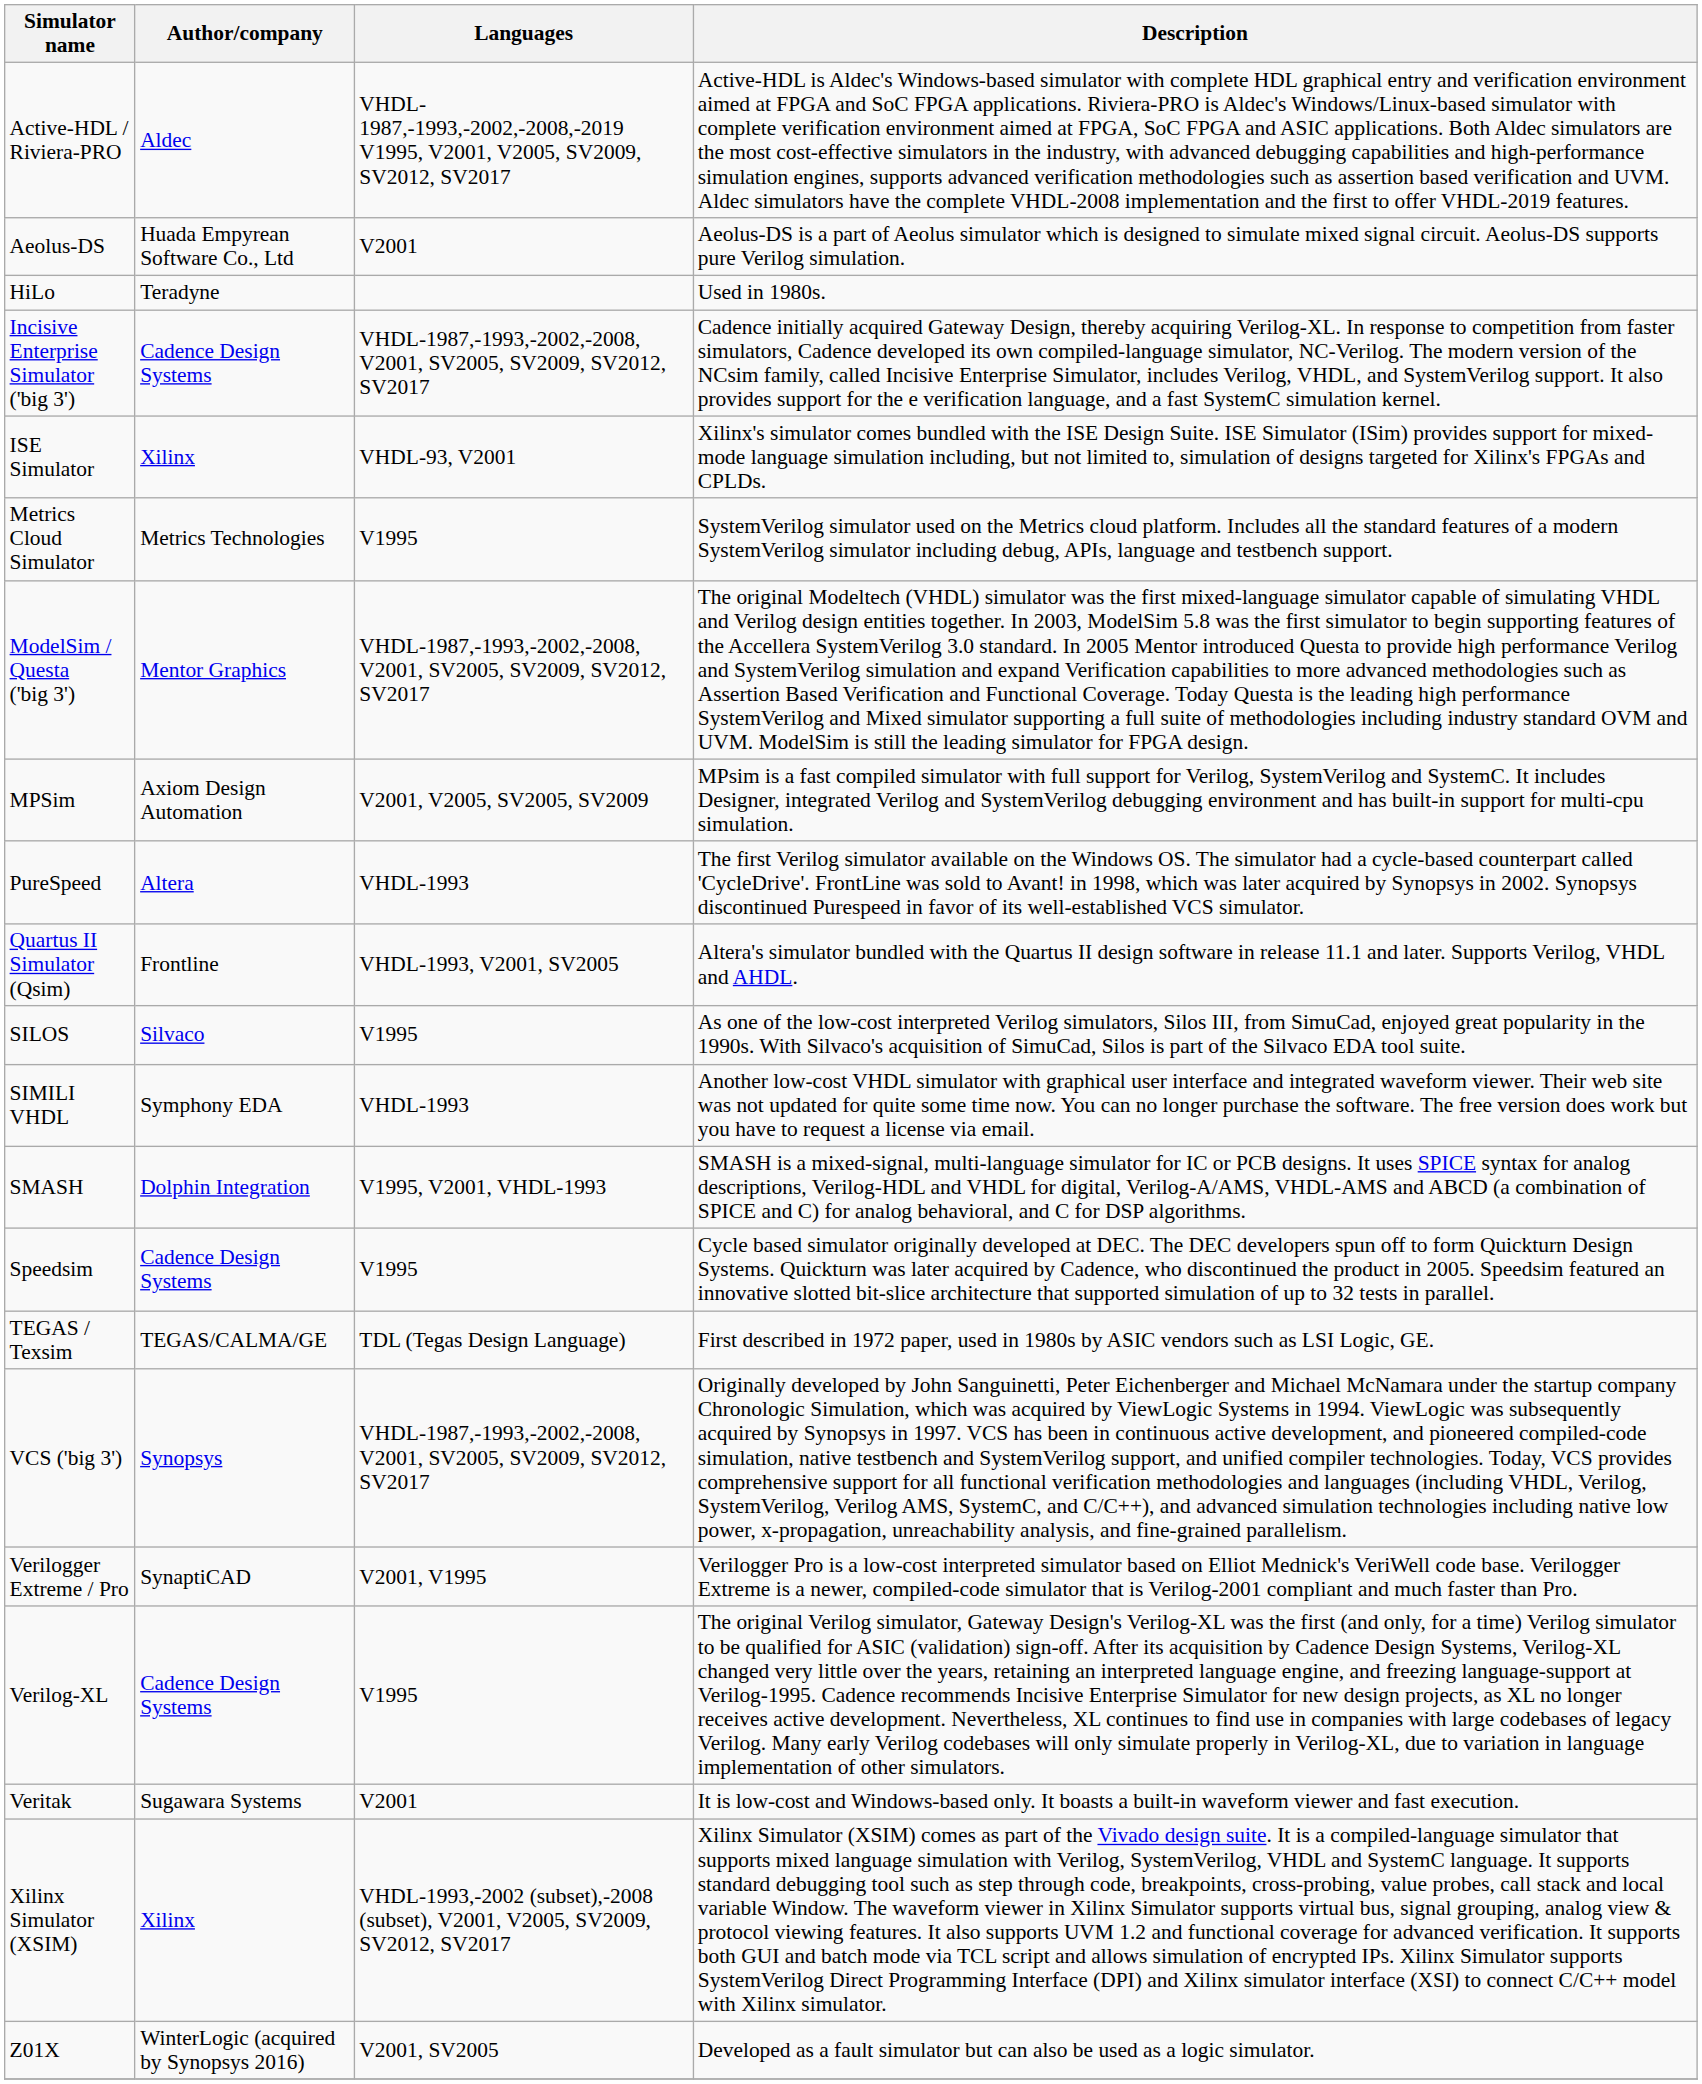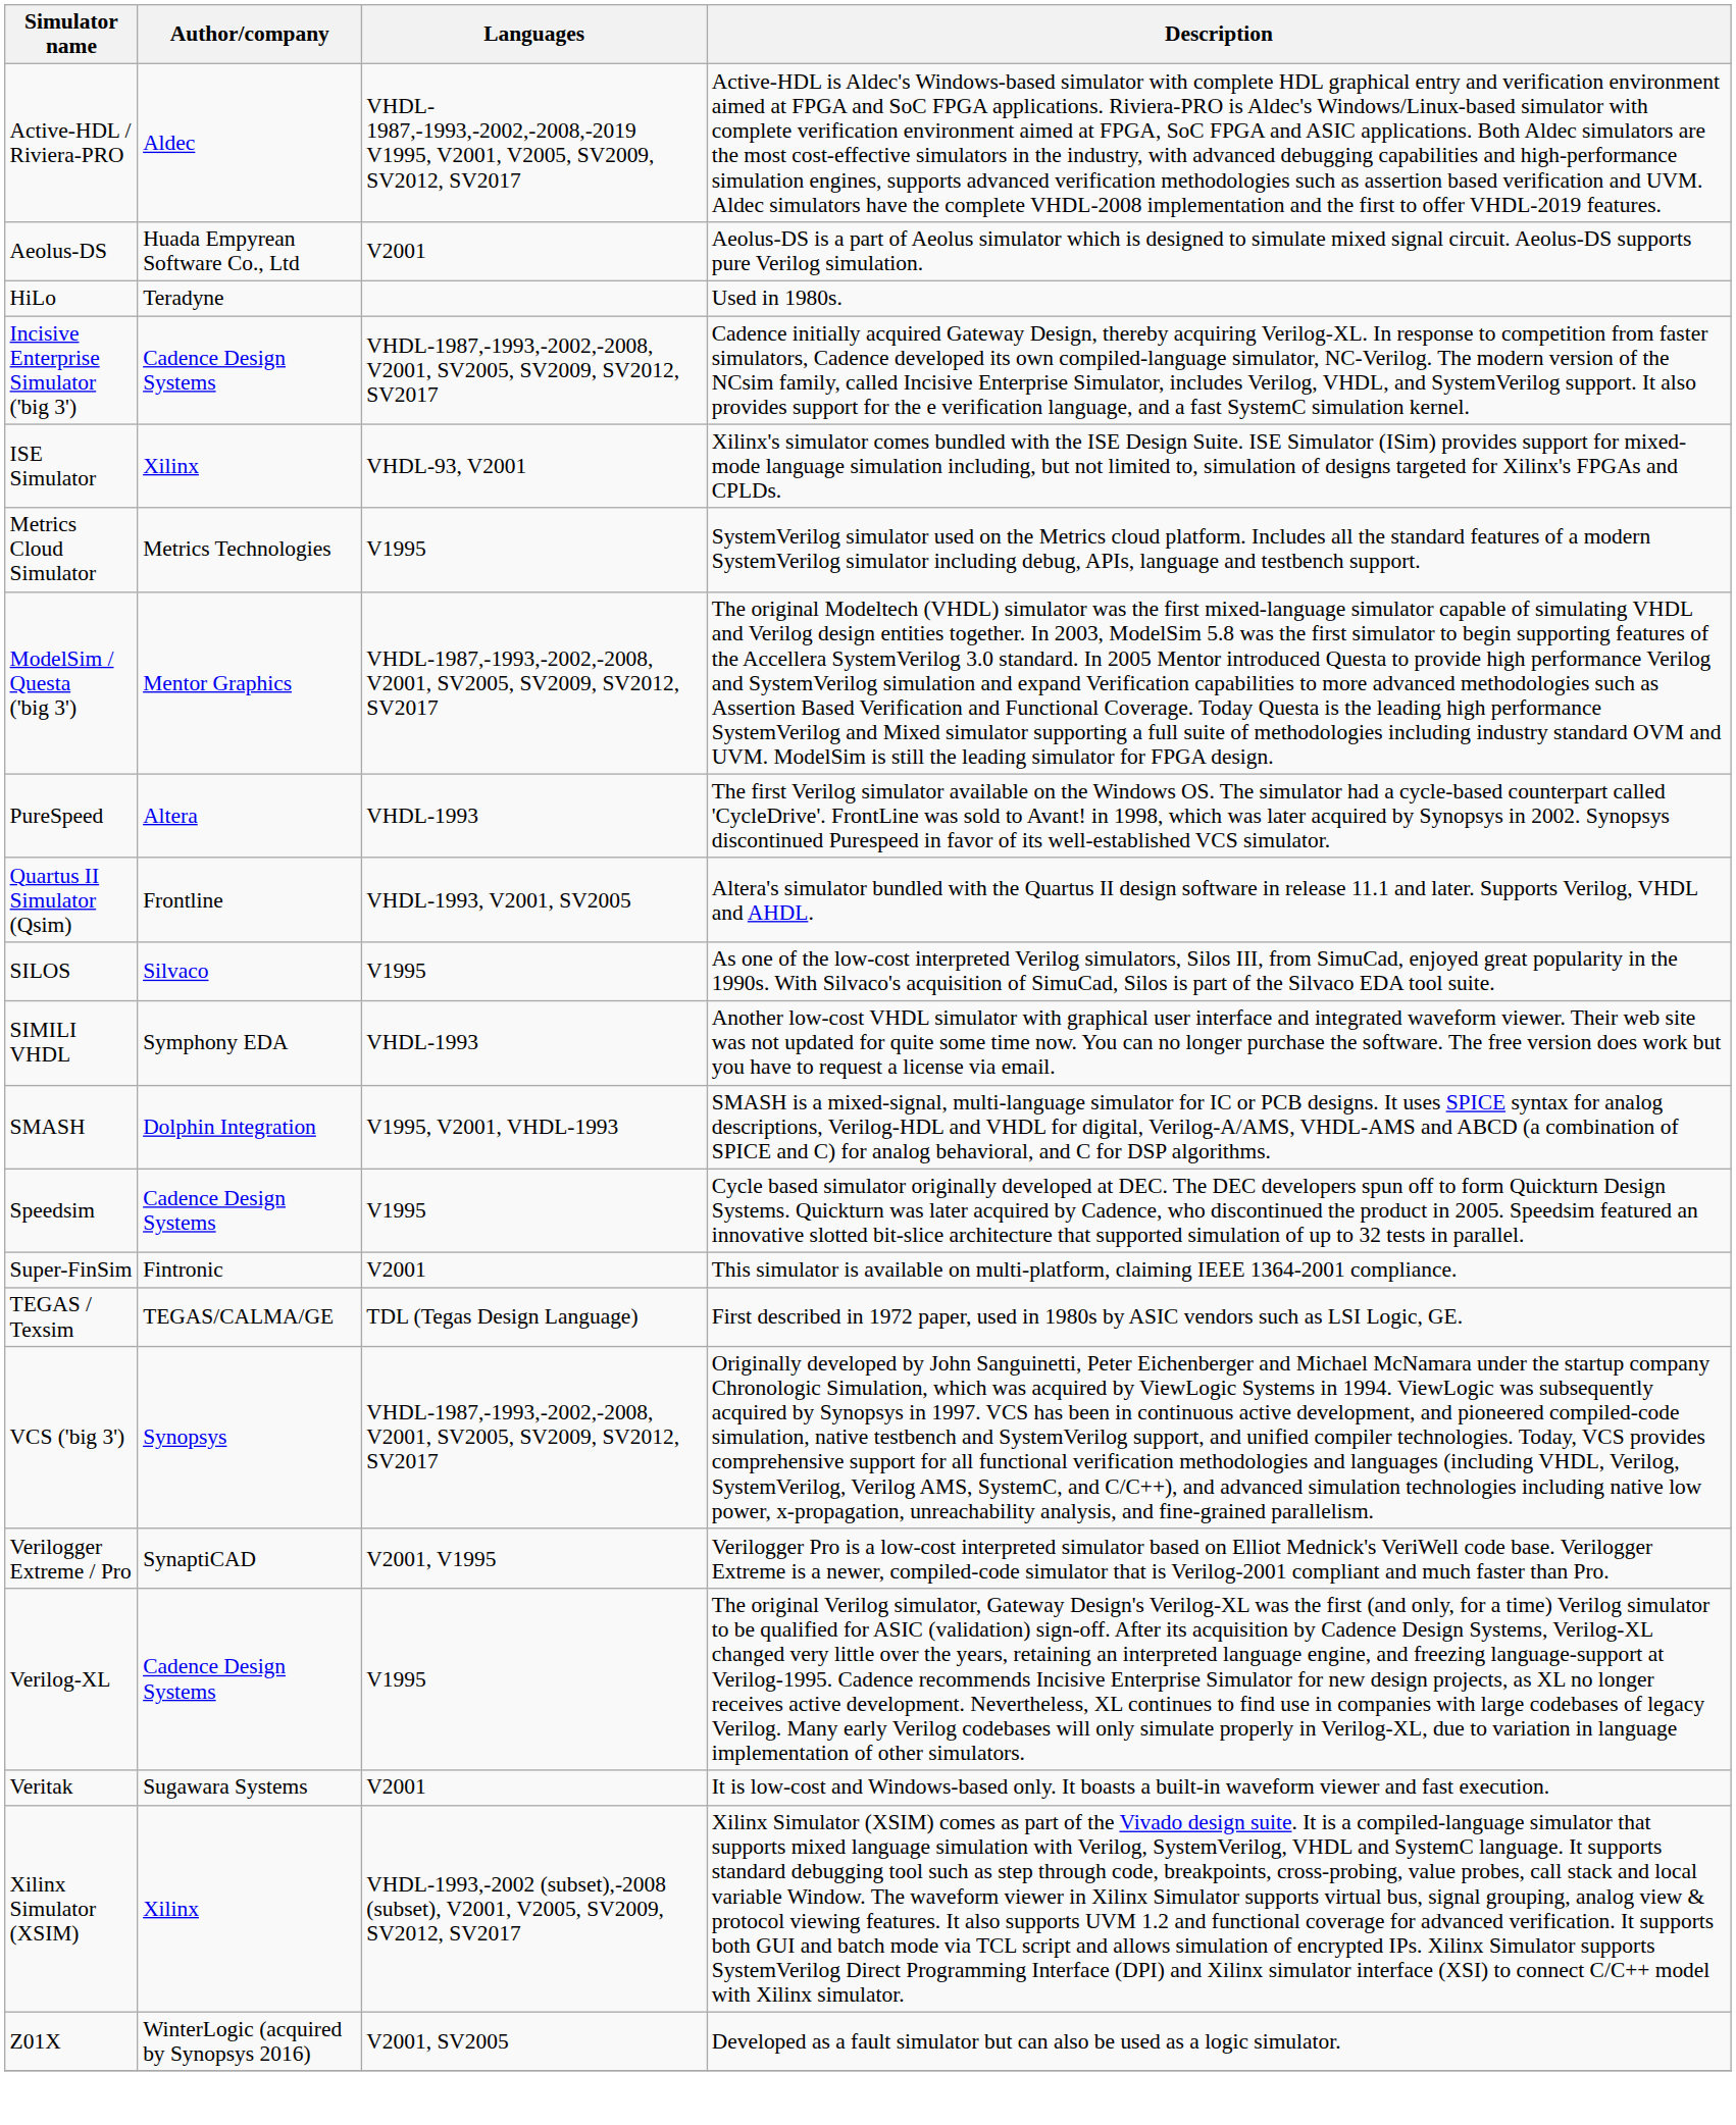 <table class="wikitable sortable" style="width:100%">
 <tr>
 <th>Simulator name</th>
 <th>Author/company</th>
 <th>Languages</th>
 <th>Description</th>
 </tr>
 <tr>
 <td>Active-HDL / Riviera-PRO</td>
 <td><a href='#'>Aldec</a></td>
 <td>VHDL-1987,-1993,-2002,-2008,-2019 V1995, V2001, V2005, SV2009, SV2012, SV2017</td>
 <td>Active-HDL is Aldec's Windows-based simulator with complete HDL graphical entry and verification environment aimed at FPGA and SoC FPGA applications. Riviera-PRO is Aldec's Windows/Linux-based simulator with complete verification environment aimed at FPGA, SoC FPGA and ASIC applications. Both Aldec simulators are the most cost-effective simulators in the industry, with advanced debugging capabilities and high-performance simulation engines, supports advanced verification methodologies such as assertion based verification and UVM. Aldec simulators have the complete VHDL-2008 implementation and the first to offer VHDL-2019 features.</td>
 </tr>
 <tr ||>
 <td>Aeolus-DS</td>
 <td>Huada Empyrean Software Co., Ltd</td>
 <td>V2001</td>
 <td>Aeolus-DS is a part of Aeolus simulator which is designed to simulate mixed signal circuit. Aeolus-DS supports pure Verilog simulation.</td>
 </tr>
 <tr>
 <td>HiLo</td>
 <td>Teradyne</td>
 <td></td>
 <td>Used in 1980s.</td>
 </tr>
 <tr ||>
 <td><a href='#'>Incisive Enterprise Simulator</a> ('big 3')</td>
 <td><a href='#'>Cadence Design Systems</a></td>
 <td>VHDL-1987,-1993,-2002,-2008, V2001, SV2005, SV2009, SV2012, SV2017</td>
 <td>Cadence initially acquired Gateway Design, thereby acquiring Verilog-XL. In response to competition from faster simulators, Cadence developed its own compiled-language simulator, NC-Verilog. The modern version of the NCsim family, called Incisive Enterprise Simulator, includes Verilog, VHDL, and SystemVerilog support. It also provides support for the e verification language, and a fast SystemC simulation kernel.</td>
 </tr>
 <tr ||>
 <td>ISE Simulator</td>
 <td><a href='#'>Xilinx</a></td>
 <td>VHDL-93, V2001</td>
 <td>Xilinx's simulator comes bundled with the ISE Design Suite. ISE Simulator (ISim) provides support for mixed-mode language simulation including, but not limited to, simulation of designs targeted for Xilinx's FPGAs and CPLDs.</td>
 </tr>
 <tr ||>
 <td>Metrics Cloud Simulator</td>
 <td>Metrics Technologies</td>
 <td>V1995</td>
 <td>SystemVerilog simulator used on the Metrics cloud platform. Includes all the standard features of a modern SystemVerilog simulator including debug, APIs, language and testbench support.</td>
 </tr>
 <tr ||>
 <td><a href='#'>ModelSim / Questa</a> ('big 3')</td>
 <td><a href='#'>Mentor Graphics</a></td>
 <td>VHDL-1987,-1993,-2002,-2008, V2001, SV2005, SV2009, SV2012, SV2017</td>
 <td>The original Modeltech (VHDL) simulator was the first mixed-language simulator capable of simulating VHDL and Verilog design entities together. In 2003, ModelSim 5.8 was the first simulator to begin supporting features of the Accellera SystemVerilog 3.0 standard. In 2005 Mentor introduced Questa to provide high performance Verilog and SystemVerilog simulation and expand Verification capabilities to more advanced methodologies such as Assertion Based Verification and Functional Coverage. Today Questa is the leading high performance SystemVerilog and Mixed simulator supporting a full suite of methodologies including industry standard OVM and UVM. ModelSim is still the leading simulator for FPGA design.</td>
 </tr>
 <tr ||>
-<td>MPSim</td>
-<td>Axiom Design Automation</td>
-<td>V2001, V2005, SV2005, SV2009</td>
-<td>MPsim is a fast compiled simulator with full support for Verilog, SystemVerilog and SystemC. It includes Designer, integrated Verilog and SystemVerilog debugging environment and has built-in support for multi-cpu simulation.</td>
-</tr>
-<tr ||>
 <td>PureSpeed</td>
 <td><a href='#'>Altera</a></td>
 <td>VHDL-1993</td>
 <td>The first Verilog simulator available on the Windows OS. The simulator had a cycle-based counterpart called 'CycleDrive'. FrontLine was sold to Avant! in 1998, which was later acquired by Synopsys in 2002. Synopsys discontinued Purespeed in favor of its well-established VCS simulator.</td>
 </tr>
 <tr ||>
 <td><a href='#'>Quartus II Simulator</a> (Qsim)</td>
 <td>Frontline</td>
 <td>VHDL-1993, V2001, SV2005</td>
 <td>Altera's simulator bundled with the Quartus II design software in release 11.1 and later. Supports Verilog, VHDL and <a href='#'>AHDL</a>.</td>
 </tr>
 <tr ||>
 <td>SILOS</td>
 <td><a href='#'>Silvaco</a></td>
 <td>V1995</td>
 <td>As one of the low-cost interpreted Verilog simulators, Silos III, from SimuCad, enjoyed great popularity in the 1990s. With Silvaco's acquisition of SimuCad, Silos is part of the Silvaco EDA tool suite.</td>
 </tr>
 <tr ||>
 <td>SIMILI VHDL</td>
 <td>Symphony EDA</td>
 <td>VHDL-1993</td>
 <td>Another low-cost VHDL simulator with graphical user interface and integrated waveform viewer. Their web site was not updated for quite some time now. You can no longer purchase the software. The free version does work but you have to request a license via email.</td>
 </tr>
 <tr ||>
 <td>SMASH</td>
 <td><a href='#'>Dolphin Integration</a></td>
 <td>V1995, V2001, VHDL-1993</td>
 <td>SMASH is a mixed-signal, multi-language simulator for IC or PCB designs. It uses <a href='#'>SPICE</a> syntax for analog descriptions, Verilog-HDL and VHDL for digital, Verilog-A/AMS, VHDL-AMS and ABCD (a combination of SPICE and C) for analog behavioral, and C for DSP algorithms.</td>
 </tr>
 <tr ||>
 <td>Speedsim</td>
 <td><a href='#'>Cadence Design Systems</a></td>
 <td>V1995</td>
 <td>Cycle based simulator originally developed at DEC. The DEC developers spun off to form Quickturn Design Systems. Quickturn was later acquired by Cadence, who discontinued the product in 2005. Speedsim featured an innovative slotted bit-slice architecture that supported simulation of up to 32 tests in parallel.</td>
+</tr>
+<tr ||>
+<td>Super-FinSim</td>
+<td>Fintronic</td>
+<td>V2001</td>
+<td>This simulator is available on multi-platform, claiming IEEE 1364-2001 compliance.</td>
 </tr>
 <tr>
 <td>TEGAS / Texsim</td>
 <td>TEGAS/CALMA/GE</td>
 <td>TDL (Tegas Design Language)</td>
 <td>First described in 1972 paper, used in 1980s by ASIC vendors such as LSI Logic, GE.</td>
 </tr>
 <tr ||>
 <td>VCS ('big 3')</td>
 <td><a href='#'>Synopsys</a></td>
 <td>VHDL-1987,-1993,-2002,-2008, V2001, SV2005, SV2009, SV2012, SV2017</td>
 <td>Originally developed by John Sanguinetti, Peter Eichenberger and Michael McNamara under the startup company Chronologic Simulation, which was acquired by ViewLogic Systems in 1994. ViewLogic was subsequently acquired by Synopsys in 1997. VCS has been in continuous active development, and pioneered compiled-code simulation, native testbench and SystemVerilog support, and unified compiler technologies. Today, VCS provides comprehensive support for all functional verification methodologies and languages (including VHDL, Verilog, SystemVerilog, Verilog AMS, SystemC, and C/C++), and advanced simulation technologies including native low power, x-propagation, unreachability analysis, and fine-grained parallelism.</td>
 </tr>
 <tr ||>
 <td>Verilogger Extreme / Pro</td>
 <td>SynaptiCAD</td>
 <td>V2001, V1995</td>
 <td>Verilogger Pro is a low-cost interpreted simulator based on Elliot Mednick's VeriWell code base. Verilogger Extreme is a newer, compiled-code simulator that is Verilog-2001 compliant and much faster than Pro.</td>
 </tr>
 <tr ||>
 <td>Verilog-XL</td>
 <td><a href='#'>Cadence Design Systems</a></td>
 <td>V1995</td>
 <td>The original Verilog simulator, Gateway Design's Verilog-XL was the first (and only, for a time) Verilog simulator to be qualified for ASIC (validation) sign-off. After its acquisition by Cadence Design Systems, Verilog-XL changed very little over the years, retaining an interpreted language engine, and freezing language-support at Verilog-1995. Cadence recommends Incisive Enterprise Simulator for new design projects, as XL no longer receives active development. Nevertheless, XL continues to find use in companies with large codebases of legacy Verilog. Many early Verilog codebases will only simulate properly in Verilog-XL, due to variation in language implementation of other simulators.</td>
 </tr>
 <tr ||>
 <td>Veritak</td>
 <td>Sugawara Systems</td>
 <td>V2001</td>
 <td>It is low-cost and Windows-based only. It boasts a built-in waveform viewer and fast execution.</td>
 </tr>
 <tr ||>
 <td>Xilinx Simulator (XSIM)</td>
 <td><a href='#'>Xilinx</a></td>
 <td>VHDL-1993,-2002 (subset),-2008 (subset), V2001, V2005, SV2009, SV2012, SV2017</td>
 <td>Xilinx Simulator (XSIM) comes as part of the <a href='#'>Vivado design suite</a>. It is a compiled-language simulator that supports mixed language simulation with Verilog, SystemVerilog, VHDL and SystemC language. It supports standard debugging tool such as step through code, breakpoints, cross-probing, value probes, call stack and local variable Window. The waveform viewer in Xilinx Simulator supports virtual bus, signal grouping, analog view & protocol viewing features. It also supports UVM 1.2 and functional coverage for advanced verification. It supports both GUI and batch mode via TCL script and allows simulation of encrypted IPs. Xilinx Simulator supports SystemVerilog Direct Programming Interface (DPI) and Xilinx simulator interface (XSI) to connect C/C++ model with Xilinx simulator.</td>
 </tr>
 <tr ||>
 <td>Z01X</td>
 <td>WinterLogic (acquired by Synopsys 2016)</td>
 <td>V2001, SV2005</td>
 <td>Developed as a fault simulator but can also be used as a logic simulator.</td>
 </tr>
 <tr ||>
 </tr>
 </table>
